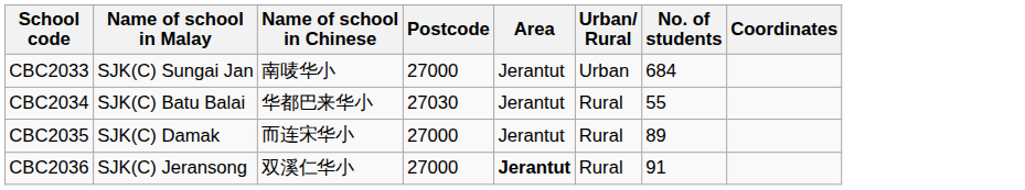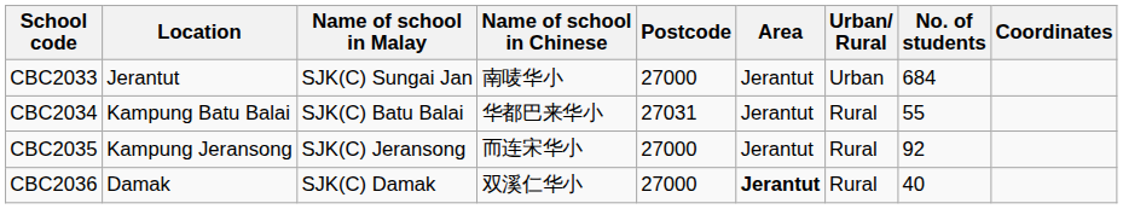 <table class="wikitable sortable">
 <tr>
 <th>School<br>code</th>
+<th>Location</th>
 <th>Name of school<br>in Malay</th>
 <th>Name of school<br>in Chinese</th>
 <th>Postcode</th>
 <th>Area</th>
 <th>Urban/<br>Rural</th>
 <th>No. of<br>students</th>
 <th>Coordinates</th>
 </tr>
 <tr>
 <td>CBC2033</td>
+<td>Jerantut</td>
 <td>SJK(C) Sungai Jan</td>
 <td>南唛华小</td>
 <td>27000</td>
 <td>Jerantut</td>
 <td>Urban</td>
 <td>684</td>
 <td></td>
 </tr>
 <tr>
 <td>CBC2034</td>
+<td>Kampung Batu Balai</td>
 <td>SJK(C) Batu Balai</td>
 <td>华都巴来华小</td>
-<td>27030</td>
+<td>27031</td>
 <td>Jerantut</td>
 <td>Rural</td>
 <td>55</td>
 <td></td>
 </tr>
 <tr>
 <td>CBC2035</td>
-<td>SJK(C) Damak</td>
+<td>Kampung Jeransong</td>
+<td>SJK(C) Jeransong</td>
 <td>而连宋华小</td>
 <td>27000</td>
 <td>Jerantut</td>
 <td>Rural</td>
-<td>89</td>
+<td>92</td>
 <td></td>
 </tr>
 <tr>
 <td>CBC2036</td>
-<td>SJK(C) Jeransong</td>
+<td>Damak</td>
+<td>SJK(C) Damak</td>
 <td>双溪仁华小</td>
 <td>27000</td>
 <td><strong>Jerantut</strong></td>
 <td>Rural</td>
-<td>91</td>
+<td>40</td>
 <td></td>
 </tr>
 </table>
